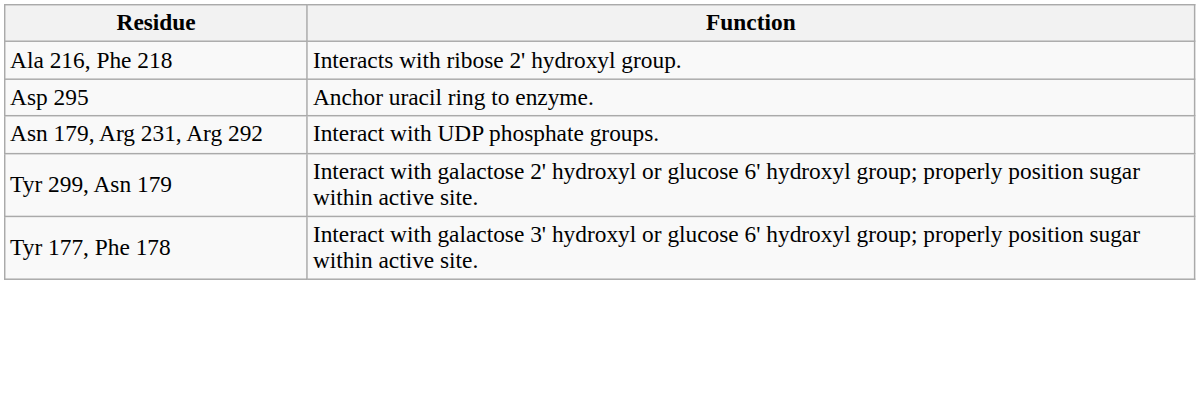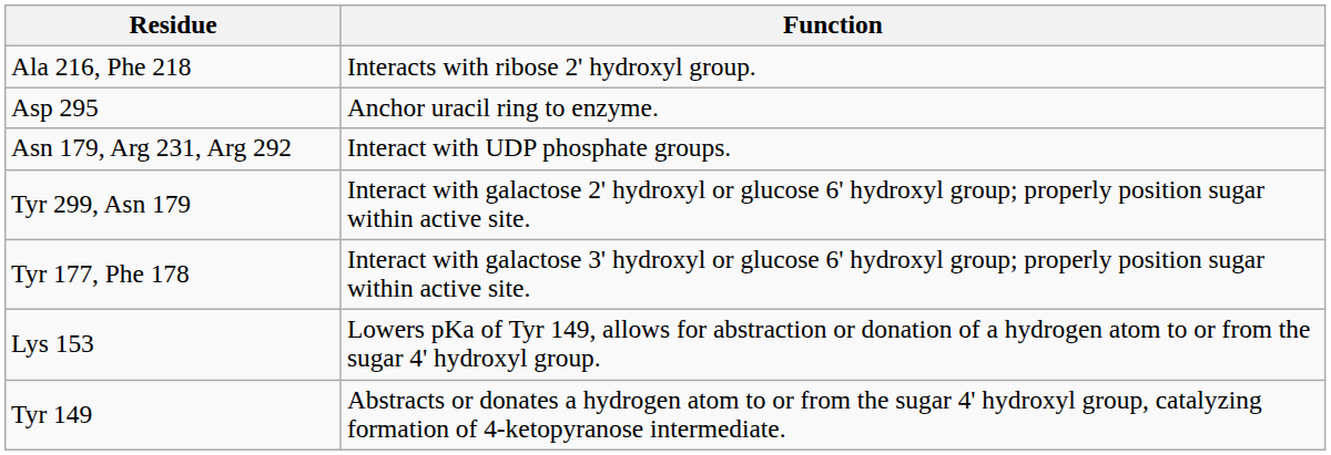 <table class="wikitable">
 <tr>
 <th width="200">Residue</th>
 <th width="600">Function</th>
 </tr>
 <tr>
 <td>Ala 216, Phe 218</td>
 <td>Interacts with ribose 2' hydroxyl group.</td>
 </tr>
 <tr>
 <td>Asp 295</td>
 <td>Anchor uracil ring to enzyme.</td>
 </tr>
 <tr>
 <td>Asn 179, Arg 231, Arg 292</td>
 <td>Interact with UDP phosphate groups.</td>
 </tr>
 <tr>
 <td>Tyr 299, Asn 179</td>
 <td>Interact with galactose 2' hydroxyl or glucose 6' hydroxyl group; properly position sugar within active site.</td>
 </tr>
 <tr>
 <td>Tyr 177, Phe 178</td>
 <td>Interact with galactose 3' hydroxyl or glucose 6' hydroxyl group; properly position sugar within active site.</td>
 </tr>
+<tr>
+<td>Lys 153</td>
+<td>Lowers pKa of Tyr 149, allows for abstraction or donation of a hydrogen atom to or from the sugar 4' hydroxyl group.</td>
+</tr>
+<tr>
+<td>Tyr 149</td>
+<td>Abstracts or donates a hydrogen atom to or from the sugar 4' hydroxyl group, catalyzing formation of 4-ketopyranose intermediate.</td>
+</tr>
 </table>
